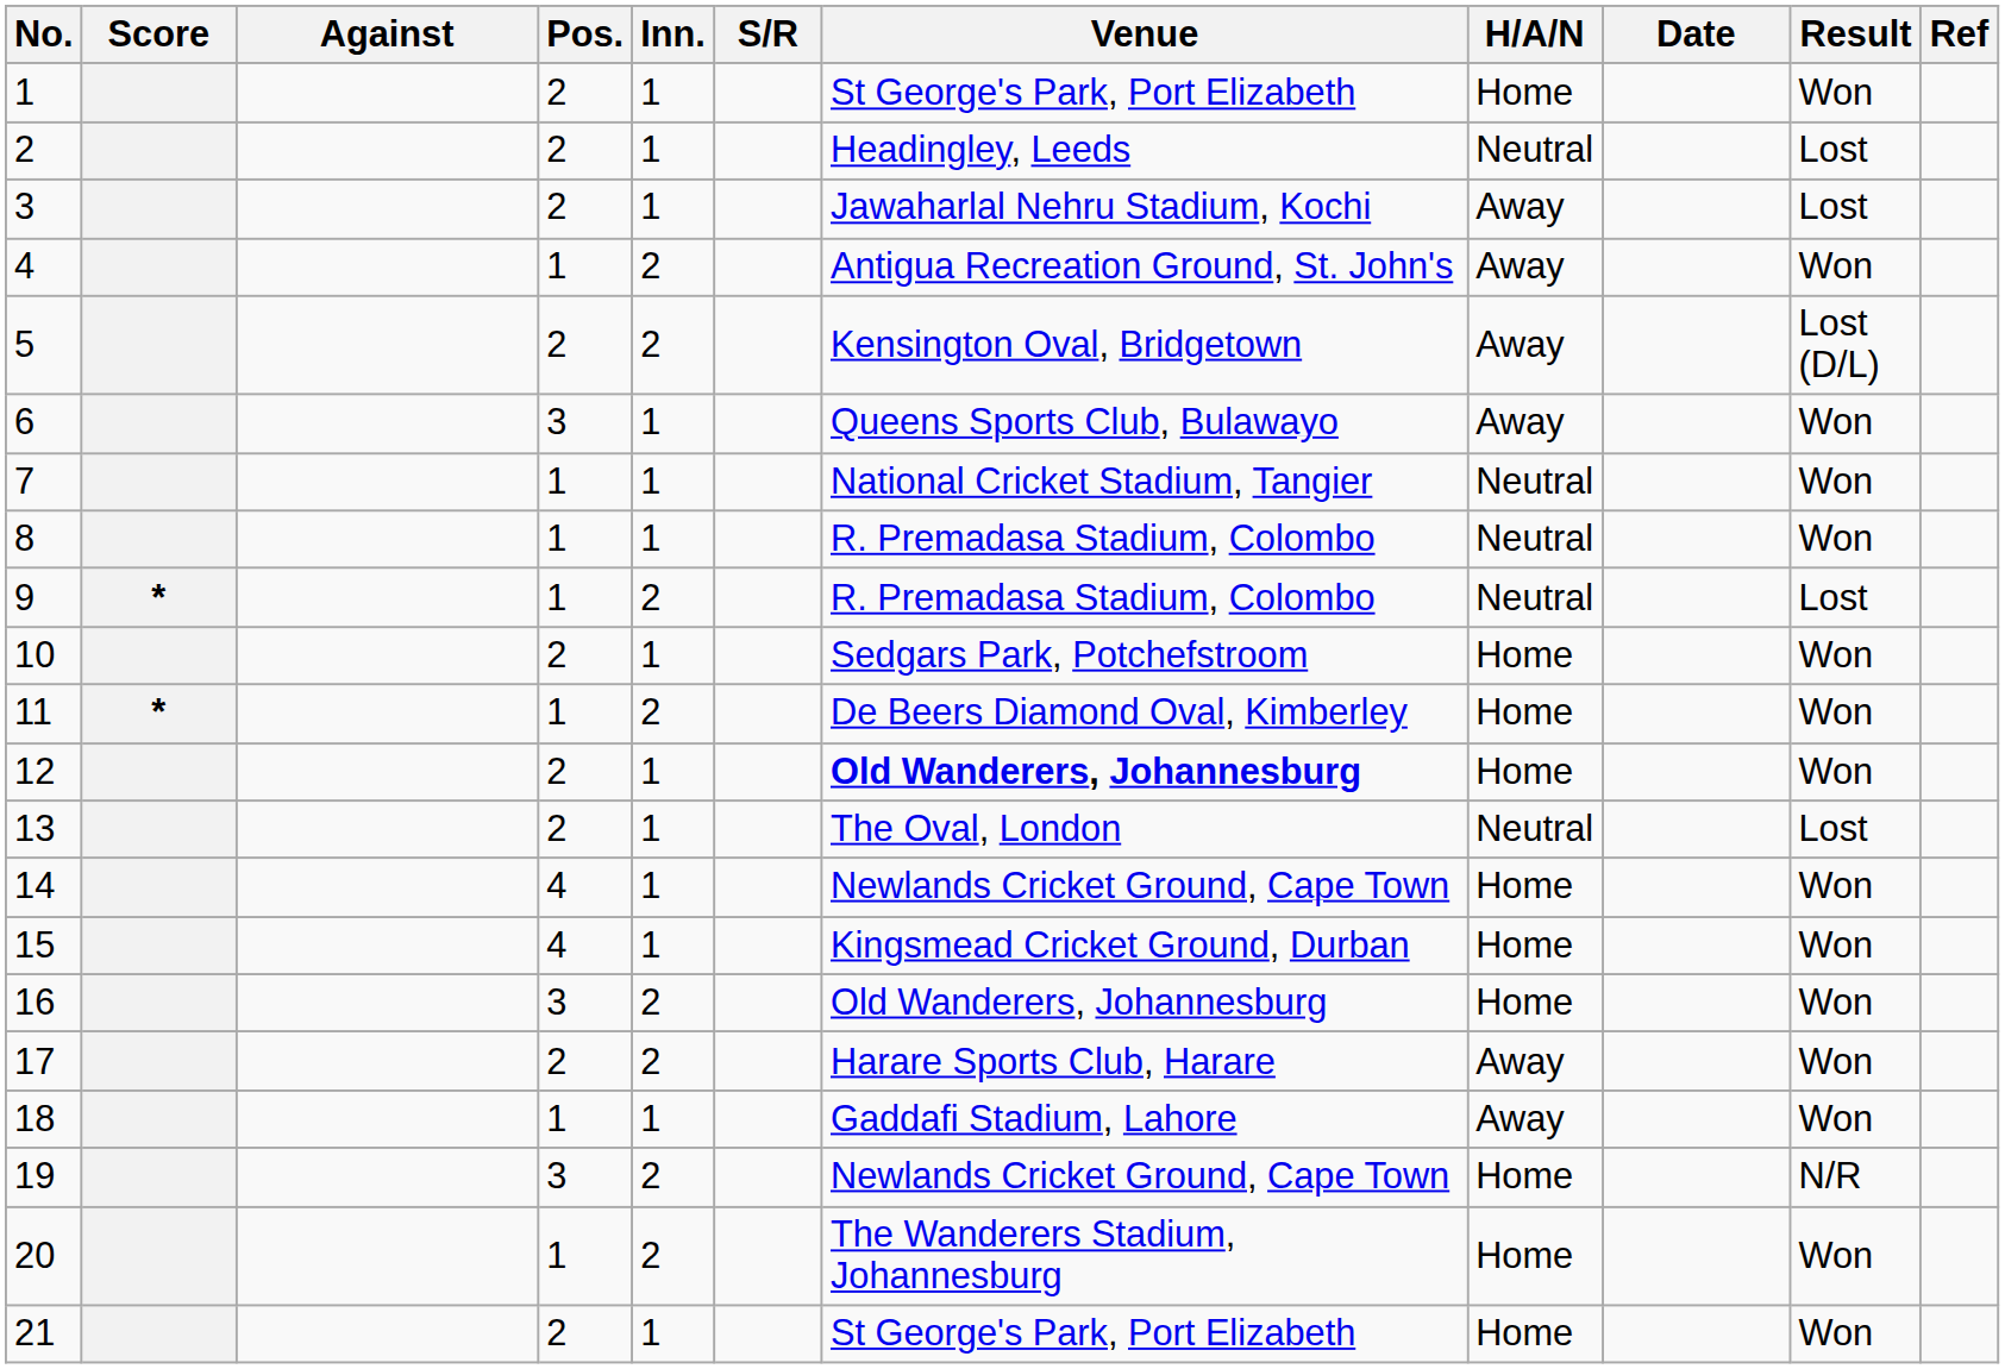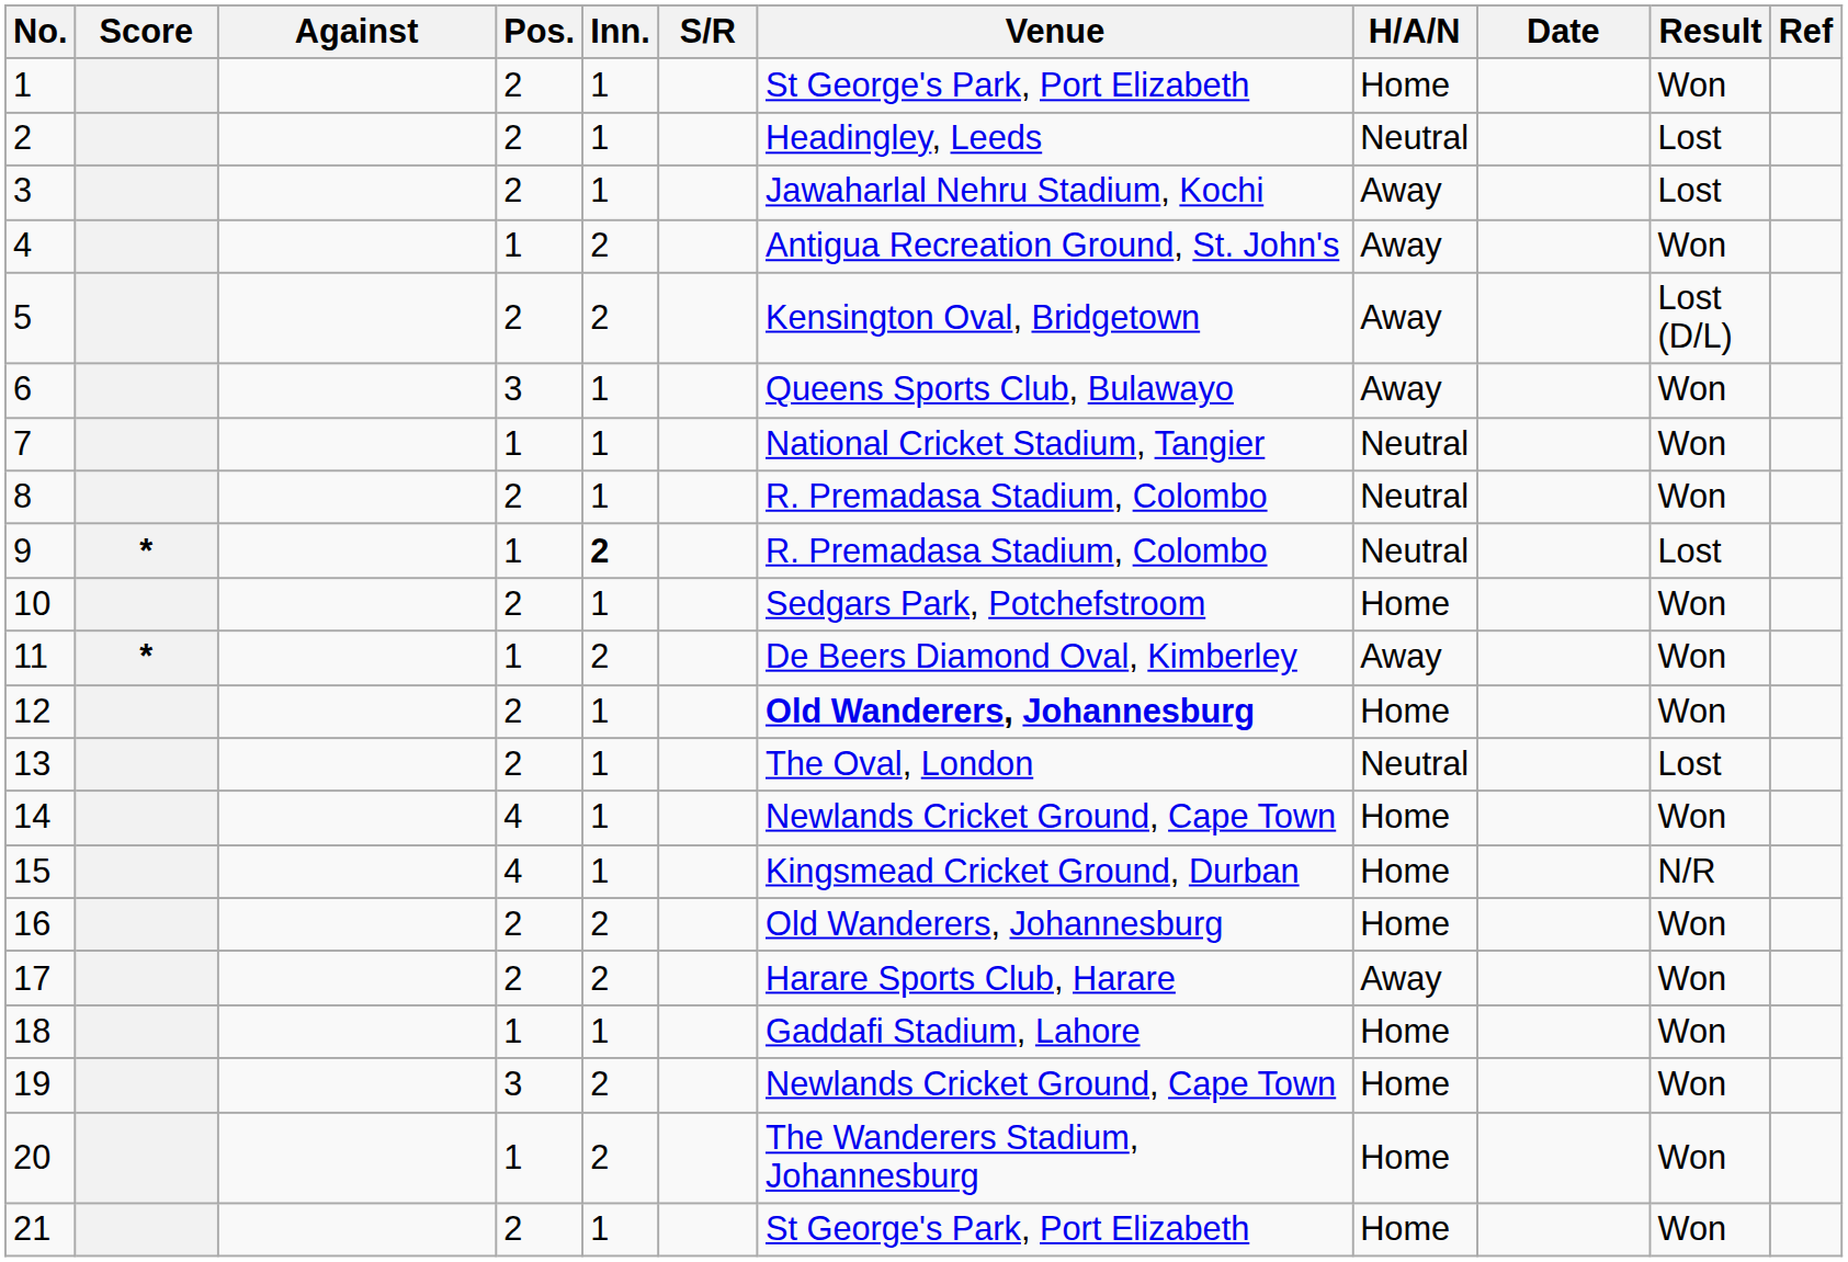 <table class="wikitable plainrowheaders sortable">
 <tr>
 <th scope="col" style="width:10px">No.</th>
 <th scope="col" style="width:60px">Score</th>
 <th scope="col" style="width:125px">Against</th>
 <th scope="col" style="width:10px">Pos.</th>
 <th scope="col" style="width:10px">Inn.</th>
 <th scope="col" style="width:40px">S/R</th>
 <th scope="col" style="width:275px">Venue</th>
 <th scope="col" style="width:50px">H/A/N</th>
 <th scope="col" style="width:75px">Date</th>
 <th scope="col" style="width:50px">Result</th>
 <th scope="col" class="unsortable">Ref</th>
 </tr>
 <tr>
 <td>1</td>
 <th scope="row"> </th>
 <td></td>
 <td>2</td>
 <td>1</td>
 <td></td>
 <td><a href='#'>St George's Park</a>, <a href='#'>Port Elizabeth</a></td>
 <td>Home</td>
 <td></td>
 <td>Won</td>
 <td></td>
 </tr>
 <tr>
 <td>2</td>
 <th scope="row"></th>
 <td></td>
 <td>2</td>
 <td>1</td>
 <td></td>
 <td><a href='#'>Headingley</a>, <a href='#'>Leeds</a></td>
 <td>Neutral</td>
 <td></td>
 <td>Lost</td>
 <td></td>
 </tr>
 <tr>
 <td>3</td>
 <th scope="row"></th>
 <td></td>
 <td>2</td>
 <td>1</td>
 <td></td>
 <td><a href='#'>Jawaharlal Nehru Stadium</a>, <a href='#'>Kochi</a></td>
 <td>Away</td>
 <td></td>
 <td>Lost</td>
 <td></td>
 </tr>
 <tr>
 <td>4</td>
 <th scope="row"> </th>
 <td></td>
 <td>1</td>
 <td>2</td>
 <td></td>
 <td><a href='#'>Antigua Recreation Ground</a>, <a href='#'>St. John's</a></td>
 <td>Away</td>
 <td></td>
 <td>Won</td>
 <td></td>
 </tr>
 <tr>
 <td>5</td>
 <th scope="row"> </th>
 <td></td>
 <td>2</td>
 <td>2</td>
 <td></td>
 <td><a href='#'>Kensington Oval</a>, <a href='#'>Bridgetown</a></td>
 <td>Away</td>
 <td></td>
 <td>Lost (D/L)</td>
 <td></td>
 </tr>
 <tr>
 <td>6</td>
 <th scope="row"> </th>
 <td></td>
 <td>3</td>
 <td>1</td>
 <td></td>
 <td><a href='#'>Queens Sports Club</a>, <a href='#'>Bulawayo</a></td>
 <td>Away</td>
 <td></td>
 <td>Won</td>
 <td></td>
 </tr>
 <tr>
 <td>7</td>
 <th scope="row"> </th>
 <td></td>
 <td>1</td>
 <td>1</td>
 <td></td>
 <td><a href='#'>National Cricket Stadium</a>, <a href='#'>Tangier</a></td>
 <td>Neutral</td>
 <td></td>
 <td>Won</td>
 <td></td>
 </tr>
 <tr>
 <td>8</td>
 <th scope="row"> </th>
 <td></td>
-<td>1</td>
+<td>2</td>
 <td>1</td>
 <td></td>
 <td><a href='#'>R. Premadasa Stadium</a>, <a href='#'>Colombo</a></td>
 <td>Neutral</td>
 <td></td>
 <td>Won</td>
 <td></td>
 </tr>
 <tr>
 <td>9</td>
 <th scope="row">*</th>
 <td></td>
 <td>1</td>
-<td>2</td>
+<td><strong>2</strong></td>
 <td></td>
 <td><a href='#'>R. Premadasa Stadium</a>, <a href='#'>Colombo</a></td>
 <td>Neutral</td>
 <td></td>
 <td>Lost</td>
 <td></td>
 </tr>
 <tr>
 <td>10</td>
 <th scope="row"> </th>
 <td></td>
 <td>2</td>
 <td>1</td>
 <td></td>
 <td><a href='#'>Sedgars Park</a>, <a href='#'>Potchefstroom</a></td>
 <td>Home</td>
 <td></td>
 <td>Won</td>
 <td></td>
 </tr>
 <tr>
 <td>11</td>
 <th scope="row">* </th>
 <td></td>
 <td>1</td>
 <td>2</td>
 <td></td>
 <td><a href='#'>De Beers Diamond Oval</a>, <a href='#'>Kimberley</a></td>
-<td>Home</td>
+<td>Away</td>
 <td></td>
 <td>Won</td>
 <td></td>
 </tr>
 <tr>
 <td>12</td>
 <th scope="row"></th>
 <td></td>
 <td>2</td>
 <td>1</td>
 <td></td>
 <td><strong><a href='#'>Old Wanderers</a>, <a href='#'>Johannesburg</a></strong></td>
 <td>Home</td>
 <td></td>
 <td>Won</td>
 <td></td>
 </tr>
 <tr>
 <td>13</td>
 <th scope="row"></th>
 <td></td>
 <td>2</td>
 <td>1</td>
 <td></td>
 <td><a href='#'>The Oval</a>, <a href='#'>London</a></td>
 <td>Neutral</td>
 <td></td>
 <td>Lost</td>
 <td></td>
 </tr>
 <tr>
 <td>14</td>
 <th scope="row"> </th>
 <td></td>
 <td>4</td>
 <td>1</td>
 <td></td>
 <td><a href='#'>Newlands Cricket Ground</a>, <a href='#'>Cape Town</a></td>
 <td>Home</td>
 <td></td>
 <td>Won</td>
 <td></td>
 </tr>
 <tr>
 <td>15</td>
 <th scope="row"></th>
 <td></td>
 <td>4</td>
 <td>1</td>
 <td></td>
 <td><a href='#'>Kingsmead Cricket Ground</a>, <a href='#'>Durban</a></td>
 <td>Home</td>
 <td></td>
-<td>Won</td>
+<td>N/R</td>
 <td></td>
 </tr>
 <tr>
 <td>16</td>
 <th scope="row"> </th>
 <td></td>
-<td>3</td>
+<td>2</td>
 <td>2</td>
 <td></td>
 <td><a href='#'>Old Wanderers</a>, <a href='#'>Johannesburg</a></td>
 <td>Home</td>
 <td></td>
 <td>Won</td>
 <td></td>
 </tr>
 <tr>
 <td>17</td>
 <th scope="row"> </th>
 <td></td>
 <td>2</td>
 <td>2</td>
 <td></td>
 <td><a href='#'>Harare Sports Club</a>, <a href='#'>Harare</a></td>
 <td>Away</td>
 <td></td>
 <td>Won</td>
 <td></td>
 </tr>
 <tr>
 <td>18</td>
 <th scope="row"></th>
 <td></td>
 <td>1</td>
 <td>1</td>
 <td></td>
 <td><a href='#'>Gaddafi Stadium</a>, <a href='#'>Lahore</a></td>
-<td>Away</td>
+<td>Home</td>
 <td></td>
 <td>Won</td>
 <td></td>
 </tr>
 <tr>
 <td>19</td>
 <th scope="row"> </th>
 <td></td>
 <td>3</td>
 <td>2</td>
 <td></td>
 <td><a href='#'>Newlands Cricket Ground</a>, <a href='#'>Cape Town</a></td>
 <td>Home</td>
 <td></td>
-<td>N/R</td>
+<td>Won</td>
 <td></td>
 </tr>
 <tr>
 <td>20</td>
 <th scope="row"> </th>
 <td></td>
 <td>1</td>
 <td>2</td>
 <td></td>
 <td><a href='#'>The Wanderers Stadium</a>, <a href='#'>Johannesburg</a></td>
 <td>Home</td>
 <td></td>
 <td>Won</td>
 <td></td>
 </tr>
 <tr>
 <td>21</td>
 <th scope="row"> </th>
 <td></td>
 <td>2</td>
 <td>1</td>
 <td></td>
 <td><a href='#'>St George's Park</a>, <a href='#'>Port Elizabeth</a></td>
 <td>Home</td>
 <td></td>
 <td>Won</td>
 <td></td>
 </tr>
 </table>
